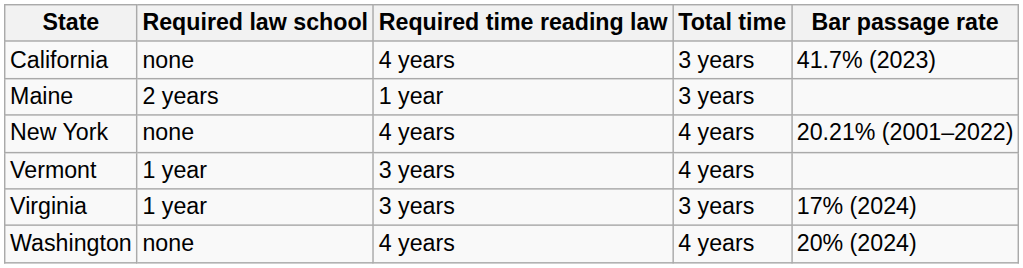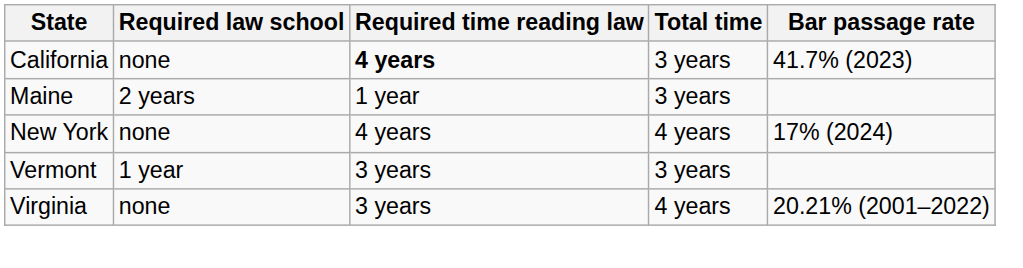 <table class="wikitable sortable">
 <tr>
 <th>State</th>
 <th>Required law school</th>
 <th>Required time reading law</th>
 <th>Total time</th>
 <th>Bar passage rate</th>
 </tr>
 <tr>
 <td>California</td>
 <td>none</td>
-<td>4 years</td>
+<td><strong>4 years</strong></td>
 <td>3 years</td>
 <td>41.7% (2023)</td>
 </tr>
 <tr>
 <td>Maine</td>
 <td>2 years</td>
 <td>1 year</td>
 <td>3 years</td>
 <td></td>
 </tr>
 <tr>
 <td>New York</td>
 <td>none</td>
 <td>4 years</td>
 <td>4 years</td>
-<td>20.21% (2001–2022)</td>
+<td>17% (2024)</td>
 </tr>
 <tr>
 <td>Vermont</td>
 <td>1 year</td>
 <td>3 years</td>
-<td>4 years</td>
+<td>3 years</td>
 <td></td>
 </tr>
 <tr>
 <td>Virginia</td>
-<td>1 year</td>
+<td>none</td>
 <td>3 years</td>
-<td>3 years</td>
-<td>17% (2024)</td>
-</tr>
-<tr>
-<td>Washington</td>
-<td>none</td>
 <td>4 years</td>
-<td>4 years</td>
-<td>20% (2024)</td>
+<td>20.21% (2001–2022)</td>
 </tr>
 </table>
